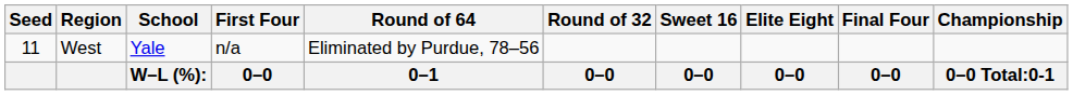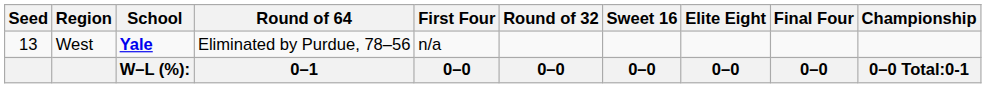 <table class="sortable wikitable" style="white-space:nowrap; font-size:90%">
 <tr>
 <th>Seed</th>
 <th>Region</th>
 <th>School</th>
+<th>Round of 64</th>
 <th>First Four</th>
-<th>Round of 64</th>
 <th>Round of 32</th>
 <th>Sweet 16</th>
 <th>Elite Eight</th>
 <th>Final Four</th>
 <th>Championship</th>
 </tr>
 <tr>
-<td align=center>11</td>
+<td align=center>13</td>
 <td>West</td>
-<td><a href='#'>Yale</a></td>
+<td><strong><a href='#'>Yale</a></strong></td>
+<td>Eliminated by Purdue, 78–56</td>
 <td>n/a</td>
-<td>Eliminated by Purdue, 78–56</td>
 <td></td>
 <td></td>
 <td></td>
 <td></td>
 <td></td>
 </tr>
 <tr>
 <th></th>
 <th></th>
 <th>W–L (%):</th>
+<th>0–1 </th>
 <th>0–0 </th>
-<th>0–1 </th>
 <th>0–0 </th>
 <th>0–0 </th>
 <th>0–0 </th>
 <th>0–0 </th>
 <th>0–0 Total:0-1 </th>
 </tr>
 </table>
